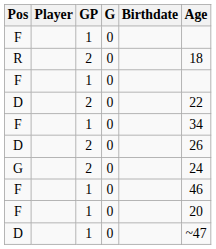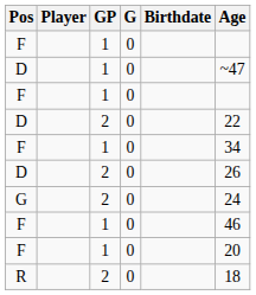 <table class="wikitable sortable" style="text-align:center;">
 <tr>
 <th>Pos</th>
 <th>Player</th>
 <th>GP</th>
 <th>G</th>
 <th>Birthdate</th>
 <th>Age</th>
 </tr>
 <tr>
 <td>F</td>
 <td align="left"></td>
 <td>1</td>
 <td>0</td>
 <td align="right"></td>
 <td></td>
 </tr>
 <tr>
-<td>R</td>
+<td>D</td>
 <td align="left"></td>
-<td>2</td>
+<td>1</td>
 <td>0</td>
 <td align="right"></td>
-<td>18</td>
+<td>~47</td>
 </tr>
 <tr>
 <td>F</td>
 <td align="left"></td>
 <td>1</td>
 <td>0</td>
 <td align="right"></td>
 <td></td>
 </tr>
 <tr>
 <td>D</td>
 <td align="left"></td>
 <td>2</td>
 <td>0</td>
 <td align="right"></td>
 <td>22</td>
 </tr>
 <tr>
 <td>F</td>
 <td align="left"></td>
 <td>1</td>
 <td>0</td>
 <td align="right"></td>
 <td>34</td>
 </tr>
 <tr>
 <td>D</td>
 <td align="left"></td>
 <td>2</td>
 <td>0</td>
 <td align="right"></td>
 <td>26</td>
 </tr>
 <tr>
 <td>G</td>
 <td align="left"></td>
 <td>2</td>
 <td>0</td>
 <td align="right"></td>
 <td>24</td>
 </tr>
 <tr>
 <td>F</td>
 <td align="left"></td>
 <td>1</td>
 <td>0</td>
 <td align="right"></td>
 <td>46</td>
 </tr>
 <tr>
 <td>F</td>
 <td align="left"></td>
 <td>1</td>
 <td>0</td>
 <td align="right"></td>
 <td>20</td>
 </tr>
 <tr>
-<td>D</td>
+<td>R</td>
 <td align="left"></td>
-<td>1</td>
+<td>2</td>
 <td>0</td>
 <td align="right"></td>
-<td>~47</td>
+<td>18</td>
 </tr>
 </table>
